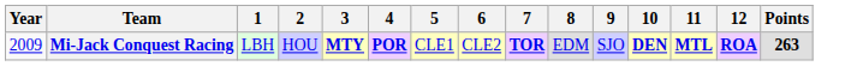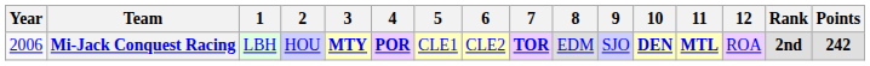 <table class="wikitable" style="text-align:center; font-size:85%">
 <tr>
 <th>Year</th>
 <th>Team</th>
 <th>1</th>
 <th>2</th>
 <th>3</th>
 <th>4</th>
 <th>5</th>
 <th>6</th>
 <th>7</th>
 <th>8</th>
 <th>9</th>
 <th>10</th>
 <th>11</th>
 <th>12</th>
+<th>Rank</th>
 <th>Points</th>
 </tr>
 <tr>
-<td><a href='#'>2009</a></td>
+<td><a href='#'>2006</a></td>
 <th nowrap><a href='#'>Mi-Jack Conquest Racing</a></th>
 <td style="background:#DFFFDF;"><a href='#'>LBH</a><br></td>
 <td style="background:#CFCFFF;"><a href='#'>HOU</a><br></td>
 <td style="background:#FFFFBF;"><strong><a href='#'>MTY</a></strong><br></td>
 <td style="background:#EFCFFF;"><strong><a href='#'>POR</a></strong><br></td>
 <td style="background:#FFFFBF;"><a href='#'>CLE1</a><br></td>
 <td style="background:#FFFFBF;"><a href='#'>CLE2</a><br></td>
 <td style="background:#EFCFFF;"><strong><a href='#'>TOR</a></strong><br></td>
 <td style="background:#DFDFDF;"><a href='#'>EDM</a><br></td>
 <td style="background:#CFCFFF;"><a href='#'>SJO</a><br></td>
 <td style="background:#FFFFBF;"><strong><a href='#'>DEN</a></strong><br></td>
 <td style="background:#FFFFBF;"><strong><a href='#'>MTL</a><br></strong></td>
-<td style="background:#EFCFFF;"><strong><a href='#'>ROA</a><br></strong></td>
-<td style="background:#DFDFDF;"><strong>263</strong></td>
+<td style="background:#EFCFFF;"><a href='#'>ROA</a><br></td>
+<td style="background:#DFDFDF;"><strong>2nd</strong></td>
+<td style="background:#DFDFDF;"><strong>242</strong></td>
 </tr>
 </table>
